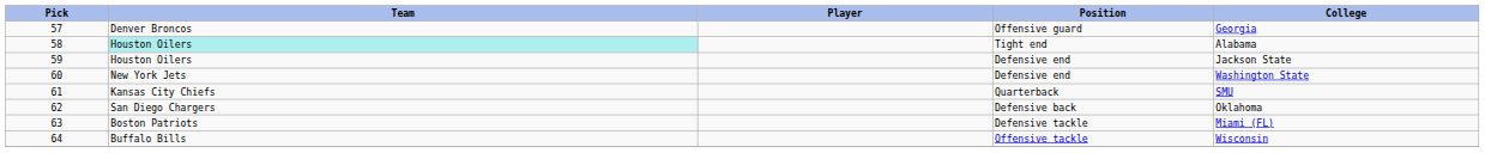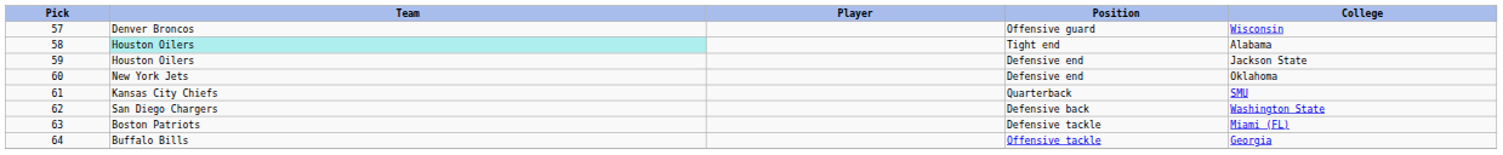 <table class="wikitable sortable sortable" style="width: 100%">
 <tr>
 <th style="background:#A8BDEC;" width=7%>Pick</th>
 <th style="background:#A8BDEC;" width=40%>Team</th>
 <th style="background:#A8BDEC;" width=20%>Player</th>
 <th style="background:#A8BDEC;" width=15%>Position</th>
 <th style="background:#A8BDEC;" width=20%>College</th>
 </tr>
 <tr>
 <td align=center>57</td>
 <td>Denver Broncos</td>
 <td></td>
 <td>Offensive guard</td>
-<td><a href='#'>Georgia</a></td>
+<td><a href='#'>Wisconsin</a></td>
 </tr>
 <tr>
 <td align=center>58</td>
 <td style="background: paleturquoise;">Houston Oilers</td>
 <td></td>
 <td>Tight end</td>
 <td>Alabama</td>
 </tr>
 <tr>
 <td align=center>59</td>
 <td>Houston Oilers </td>
 <td></td>
 <td>Defensive end</td>
 <td>Jackson State</td>
 </tr>
 <tr>
 <td align=center>60</td>
 <td>New York Jets</td>
 <td></td>
 <td>Defensive end</td>
-<td><a href='#'>Washington State</a></td>
+<td>Oklahoma</td>
 </tr>
 <tr>
 <td align=center>61</td>
 <td>Kansas City Chiefs</td>
 <td></td>
 <td>Quarterback</td>
 <td><a href='#'>SMU</a></td>
 </tr>
 <tr>
 <td align=center>62</td>
 <td>San Diego Chargers</td>
 <td></td>
 <td>Defensive back</td>
-<td>Oklahoma</td>
+<td><a href='#'>Washington State</a></td>
 </tr>
 <tr>
 <td align=center>63</td>
 <td>Boston Patriots</td>
 <td></td>
 <td>Defensive tackle</td>
 <td><a href='#'>Miami (FL)</a></td>
 </tr>
 <tr>
 <td align=center>64</td>
 <td>Buffalo Bills</td>
 <td></td>
 <td><a href='#'>Offensive tackle</a></td>
-<td><a href='#'>Wisconsin</a></td>
+<td><a href='#'>Georgia</a></td>
 </tr>
 <tr>
 </tr>
 </table>
